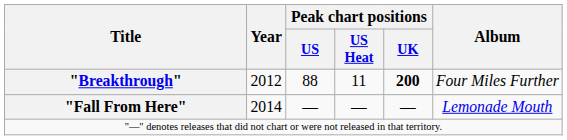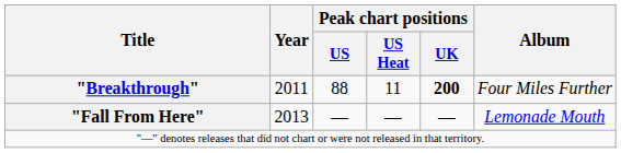 <table class="wikitable plainrowheaders" style="text-align:center;">
 <tr>
 <th scope="col" rowspan="2" style="width:15em;">Title</th>
 <th scope="col" rowspan="2">Year</th>
 <th scope="col" colspan="3">Peak chart positions</th>
 <th scope="col" rowspan="2">Album</th>
 </tr>
 <tr>
 <th scope="col" style="width:3em;font-size:90%;"><a href='#'>US</a><br></th>
 <th scope="col" style="width:3em;font-size:90%;"><a href='#'>US<br>Heat</a><br></th>
 <th scope="col" style="width:3em;font-size:90%;"><a href='#'>UK</a><br></th>
 </tr>
 <tr>
 <th scope="row">"<a href='#'>Breakthrough</a>"<br></th>
-<td>2012</td>
+<td>2011</td>
 <td>88</td>
 <td>11</td>
 <td><strong>200</strong></td>
 <td><em>Four Miles Further</em></td>
 </tr>
 <tr>
 <th scope="row">"Fall From Here"<br></th>
-<td>2014</td>
+<td>2013</td>
 <td>—</td>
 <td>—</td>
 <td>—</td>
 <td><em><a href='#'>Lemonade Mouth</a></em></td>
 </tr>
 <tr>
 <td colspan="10" style="text-align:center; font-size:8pt;">"—" denotes releases that did not chart or were not released in that territory.</td>
 </tr>
 </table>
